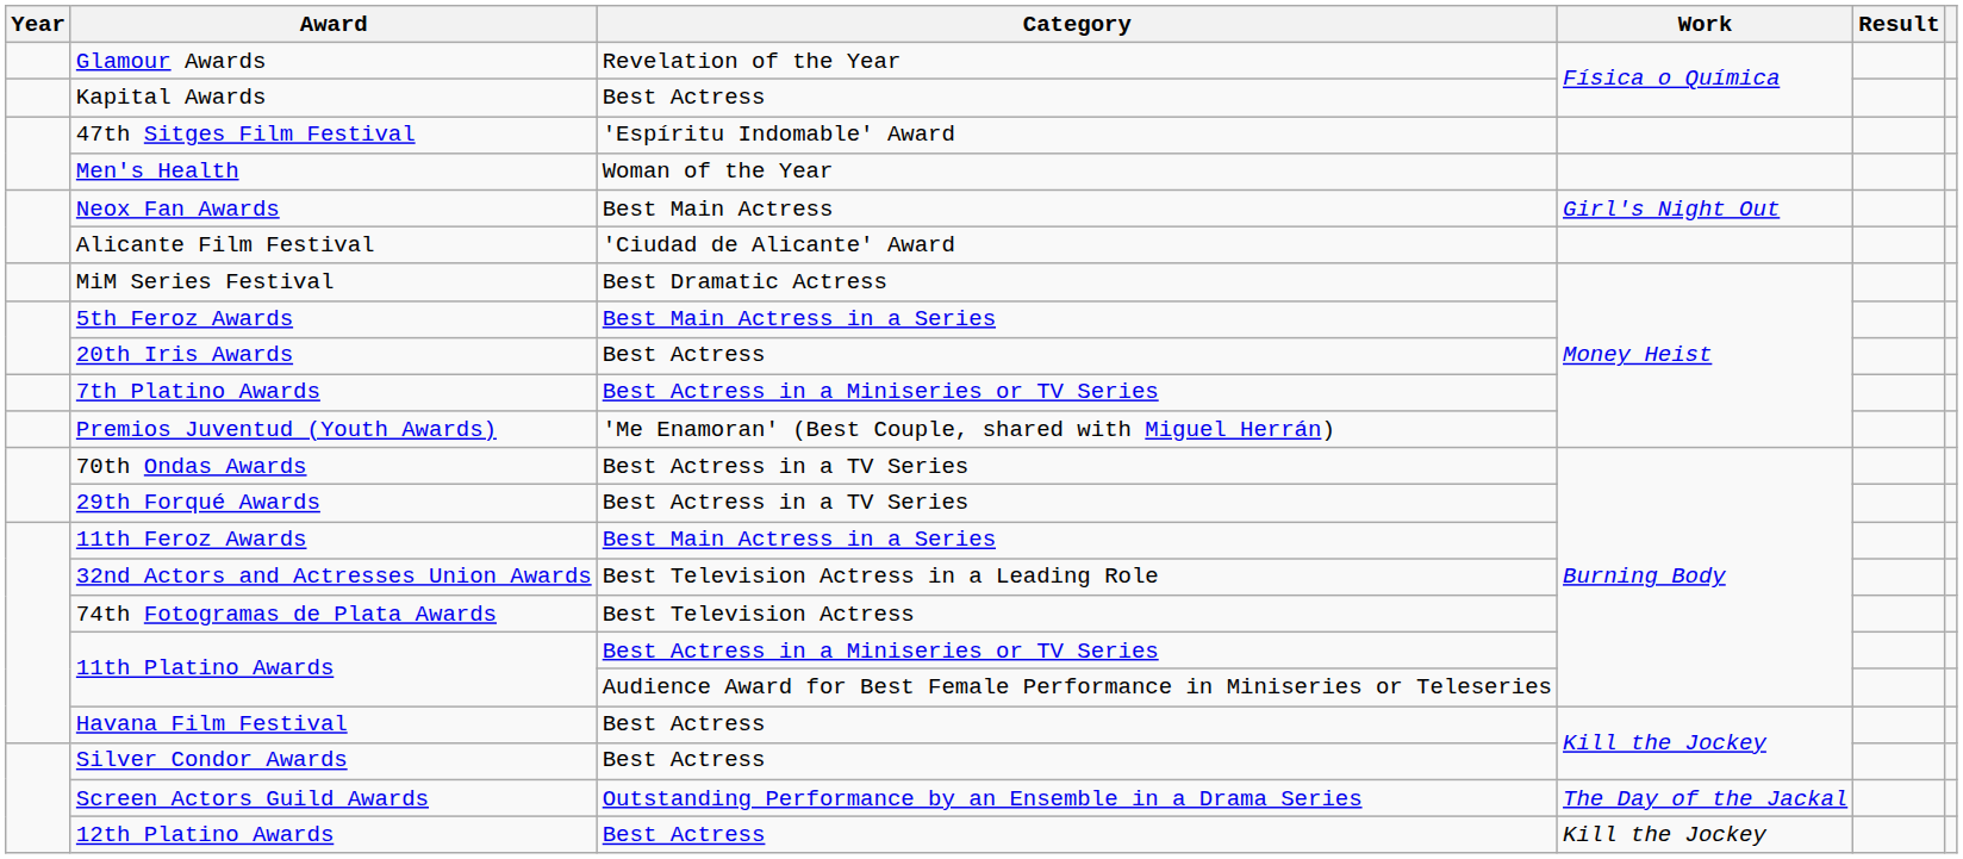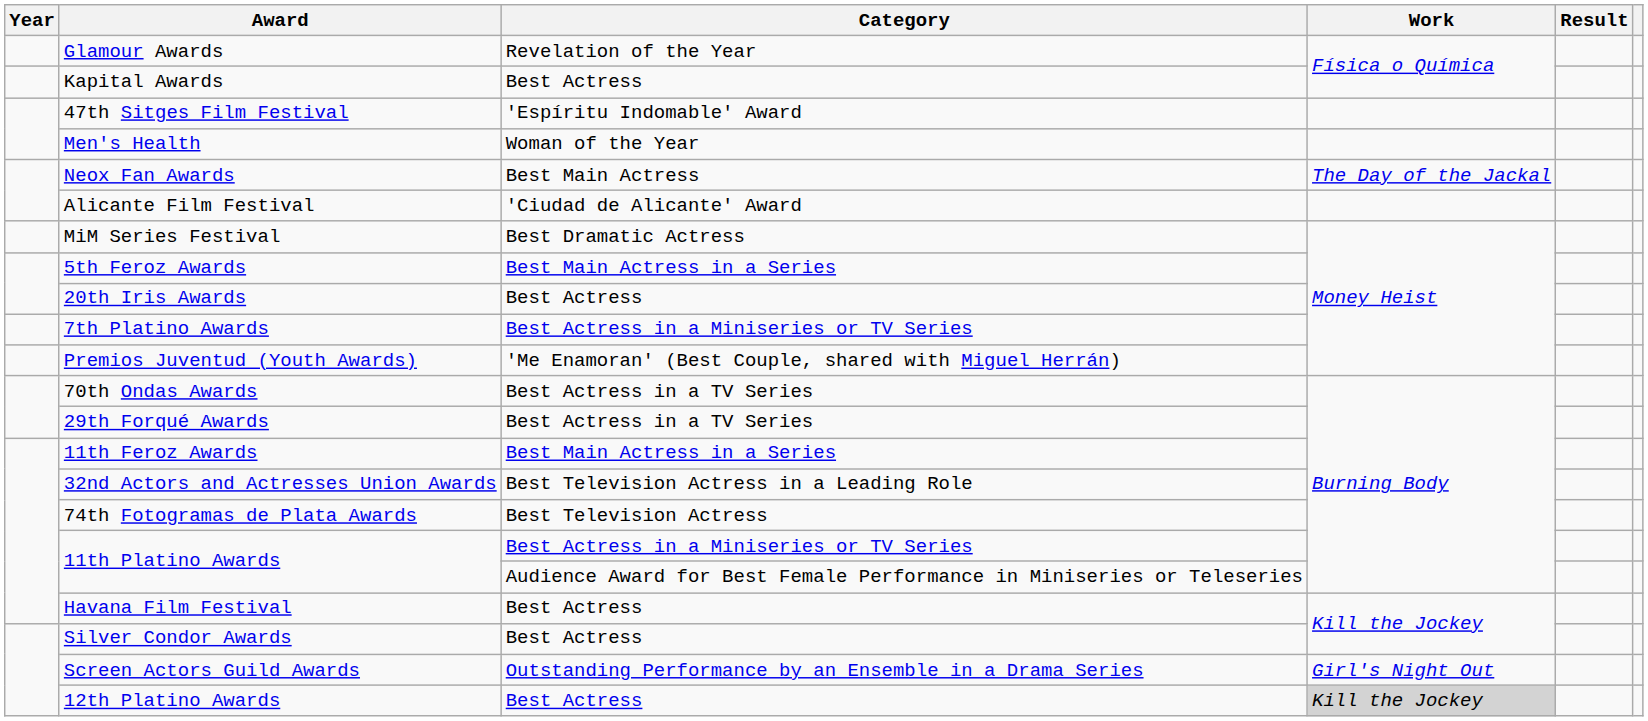 <table class="wikitable sortable">
 <tr>
 <th>Year</th>
 <th>Award</th>
 <th>Category</th>
 <th>Work</th>
 <th>Result</th>
 <th></th>
 </tr>
 <tr>
 <td></td>
 <td><a href='#'>Glamour</a> Awards</td>
 <td>Revelation of the Year</td>
 <td rowspan="2"><em><a href='#'>Física o Química</a></em></td>
 <td></td>
 <td></td>
 </tr>
 <tr>
 <td></td>
 <td>Kapital Awards</td>
 <td>Best Actress</td>
 <td></td>
 <td></td>
 </tr>
 <tr>
 <td rowspan="2"></td>
 <td>47th <a href='#'>Sitges Film Festival</a></td>
 <td>'Espíritu Indomable' Award</td>
 <td></td>
 <td></td>
 <td></td>
 </tr>
 <tr>
 <td><a href='#'>Men's Health</a></td>
 <td>Woman of the Year</td>
 <td></td>
 <td></td>
 <td></td>
 </tr>
 <tr>
 <td rowspan="2"></td>
 <td><a href='#'>Neox Fan Awards</a></td>
 <td>Best Main Actress</td>
-<td><a href='#'><em>Girl's Night Out</em></a></td>
+<td><a href='#'><em>The Day of the Jackal</em></a></td>
 <td></td>
 <td></td>
 </tr>
 <tr>
 <td>Alicante Film Festival</td>
 <td>'Ciudad de Alicante' Award</td>
 <td></td>
 <td></td>
 <td></td>
 </tr>
 <tr>
 <td></td>
 <td>MiM Series Festival</td>
 <td>Best Dramatic Actress</td>
 <td rowspan="5"><em><a href='#'>Money Heist</a></em></td>
 <td></td>
 <td></td>
 </tr>
 <tr>
 <td rowspan="2"></td>
 <td><a href='#'>5th Feroz Awards</a></td>
 <td><a href='#'>Best Main Actress in a Series</a></td>
 <td></td>
 <td></td>
 </tr>
 <tr>
 <td><a href='#'>20th Iris Awards</a></td>
 <td>Best Actress</td>
 <td></td>
 <td></td>
 </tr>
 <tr>
 <td></td>
 <td><a href='#'>7th Platino Awards</a></td>
 <td><a href='#'>Best Actress in a Miniseries or TV Series</a></td>
 <td></td>
 <td></td>
 </tr>
 <tr>
 <td></td>
 <td><a href='#'>Premios Juventud (Youth Awards)</a></td>
 <td>'Me Enamoran' (Best Couple, shared with <a href='#'>Miguel Herrán</a>)</td>
 <td></td>
 <td></td>
 </tr>
 <tr>
 <td rowspan="2"></td>
 <td>70th <a href='#'>Ondas Awards</a></td>
 <td>Best Actress in a TV Series</td>
 <td rowspan="7"><em><a href='#'>Burning Body</a></em></td>
 <td></td>
 <td></td>
 </tr>
 <tr>
 <td><a href='#'>29th Forqué Awards</a></td>
 <td>Best Actress in a TV Series</td>
 <td></td>
 <td></td>
 </tr>
 <tr>
 <td rowspan="6"></td>
 <td><a href='#'>11th Feroz Awards</a></td>
 <td><a href='#'>Best Main Actress in a Series</a></td>
 <td></td>
 <td></td>
 </tr>
 <tr>
 <td><a href='#'>32nd Actors and Actresses Union Awards</a></td>
 <td>Best Television Actress in a Leading Role</td>
 <td></td>
 <td></td>
 </tr>
 <tr>
 <td>74th <a href='#'>Fotogramas de Plata Awards</a></td>
 <td>Best Television Actress</td>
 <td></td>
 <td></td>
 </tr>
 <tr>
 <td rowspan="2"><a href='#'>11th Platino Awards</a></td>
 <td><a href='#'>Best Actress in a Miniseries or TV Series</a></td>
 <td></td>
 <td></td>
 </tr>
 <tr>
 <td>Audience Award for Best Female Performance in Miniseries or Teleseries</td>
 <td></td>
 <td></td>
 </tr>
 <tr>
 <td><a href='#'>Havana Film Festival</a></td>
 <td>Best Actress</td>
 <td rowspan="2"><em><a href='#'>Kill the Jockey</a></em></td>
 <td></td>
 <td></td>
 </tr>
 <tr>
 <td rowspan="3"></td>
 <td><a href='#'>Silver Condor Awards</a></td>
 <td>Best Actress</td>
 <td></td>
 <td></td>
 </tr>
 <tr>
 <td><a href='#'>Screen Actors Guild Awards</a></td>
 <td><a href='#'>Outstanding Performance by an Ensemble in a Drama Series</a></td>
-<td><a href='#'><em>The Day of the Jackal</em></a></td>
+<td><a href='#'><em>Girl's Night Out</em></a></td>
 <td></td>
 <td></td>
 </tr>
 <tr>
 <td><a href='#'>12th Platino Awards</a></td>
 <td><a href='#'>Best Actress</a></td>
-<td><em>Kill the Jockey</em></td>
+<td style="background: lightgrey;"><em>Kill the Jockey</em></td>
 <td></td>
 <td></td>
 </tr>
 </table>
